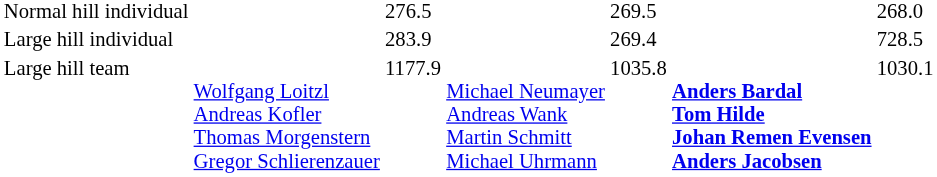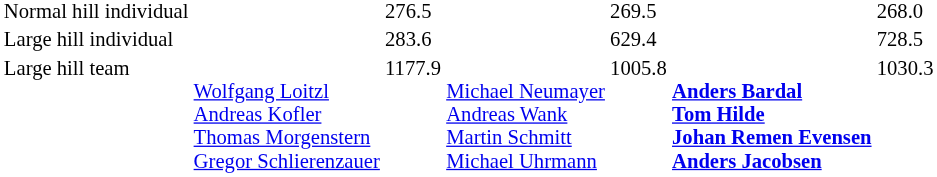 <table>
 <tr valign="top">
 <td>Normal hill individual <br></td>
 <td></td>
 <td>276.5</td>
 <td></td>
 <td>269.5</td>
 <td></td>
 <td>268.0</td>
 </tr>
 <tr valign="top">
 <td>Large hill individual <br></td>
 <td></td>
-<td>283.9</td>
+<td>283.6</td>
 <td></td>
-<td>269.4</td>
+<td>629.4</td>
 <td></td>
 <td>728.5</td>
 </tr>
 <tr valign="top">
 <td>Large hill team <br></td>
 <td> <br><a href='#'>Wolfgang Loitzl</a><br><a href='#'>Andreas Kofler</a><br><a href='#'>Thomas Morgenstern</a><br><a href='#'>Gregor Schlierenzauer</a></td>
 <td>1177.9</td>
 <td> <br><a href='#'>Michael Neumayer</a><br><a href='#'>Andreas Wank</a><br><a href='#'>Martin Schmitt</a><br><a href='#'>Michael Uhrmann</a></td>
-<td>1035.8</td>
+<td>1005.8</td>
 <td><strong> <br><a href='#'>Anders Bardal</a><br><a href='#'>Tom Hilde</a><br><a href='#'>Johan Remen Evensen</a><br><a href='#'>Anders Jacobsen</a></strong></td>
-<td>1030.1</td>
+<td>1030.3</td>
 </tr>
 </table>
